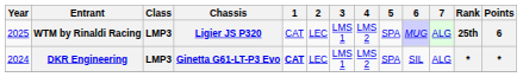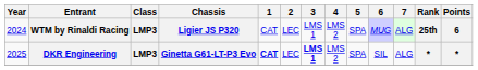 <table class="wikitable" style="text-align:center; font-size:85%">
 <tr>
 <th>Year</th>
 <th>Entrant</th>
 <th>Class</th>
 <th>Chassis</th>
 <th>1</th>
 <th>2</th>
 <th>3</th>
 <th>4</th>
 <th>5</th>
 <th>6</th>
 <th>7</th>
 <th>Rank</th>
 <th>Points</th>
 </tr>
 <tr>
-<td><a href='#'>2025</a></td>
+<td><a href='#'>2024</a></td>
 <th>WTM by Rinaldi Racing</th>
 <th>LMP3</th>
 <th><a href='#'>Ligier JS P320</a></th>
 <td><a href='#'>CAT</a></td>
 <td><a href='#'>LEC</a></td>
 <td><a href='#'>LMS<br>1</a></td>
 <td><a href='#'>LMS<br>2</a></td>
 <td><a href='#'>SPA</a></td>
 <td style="background:#CFCFFF;"><em><a href='#'>MUG</a></em><br></td>
 <td style="background:#DFFFDF;"><a href='#'>ALG</a><br></td>
 <th>25th</th>
 <th>6</th>
 </tr>
 <tr>
-<td><a href='#'>2024</a></td>
+<td><a href='#'>2025</a></td>
 <th nowrap><a href='#'>DKR Engineering</a></th>
 <th>LMP3</th>
 <th nowrap><a href='#'>Ginetta G61-LT-P3 Evo</a></th>
 <td><strong><a href='#'>CAT</a></strong></td>
 <td><a href='#'>LEC</a></td>
-<td><a href='#'>LMS<br>1</a></td>
+<td><strong><a href='#'>LMS<br>1</a></strong></td>
 <td><a href='#'>LMS<br>2</a></td>
 <td><a href='#'>SPA</a></td>
 <td><a href='#'>SIL</a></td>
 <td><a href='#'>ALG</a></td>
 <th>*</th>
 <th>*</th>
 </tr>
 <tr>
 </tr>
 </table>
